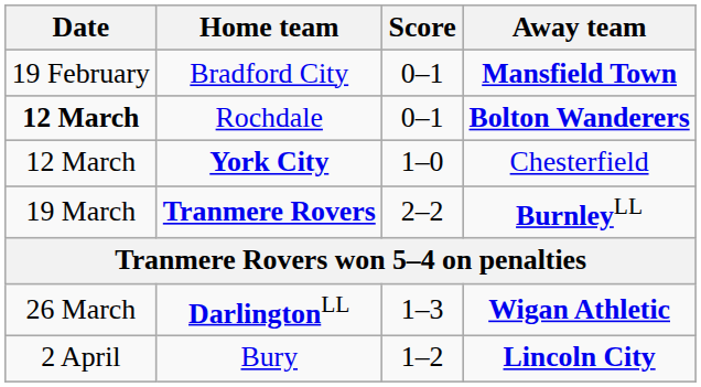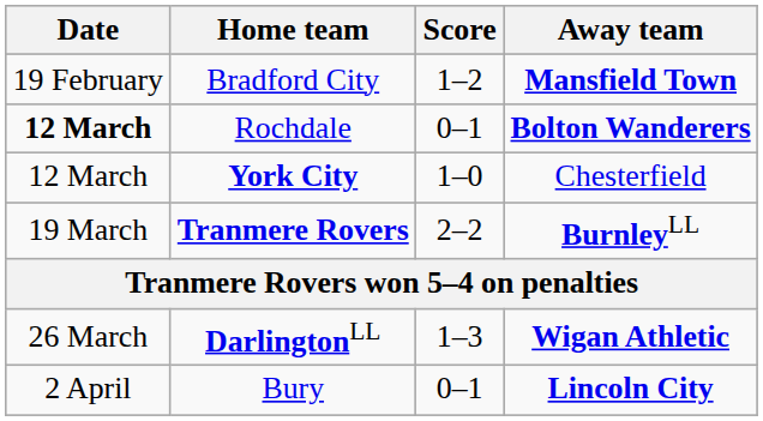 <table class="wikitable" style="text-align: center">
 <tr>
 <th>Date</th>
 <th>Home team</th>
 <th>Score</th>
 <th>Away team</th>
 </tr>
 <tr>
 <td>19 February</td>
 <td><a href='#'>Bradford City</a></td>
-<td>0–1</td>
+<td>1–2</td>
 <td><strong><a href='#'>Mansfield Town</a></strong></td>
 </tr>
 <tr>
 <td><strong>12 March</strong></td>
 <td><a href='#'>Rochdale</a></td>
 <td>0–1</td>
 <td><strong><a href='#'>Bolton Wanderers</a></strong></td>
 </tr>
 <tr>
 <td>12 March</td>
 <td><strong><a href='#'>York City</a></strong></td>
 <td>1–0</td>
 <td><a href='#'>Chesterfield</a></td>
 </tr>
 <tr>
 <td>19 March</td>
 <td><strong><a href='#'>Tranmere Rovers</a></strong></td>
 <td>2–2</td>
 <td><strong><a href='#'>Burnley</a></strong><sup>LL</sup></td>
 </tr>
 <tr>
 <th colspan="5">Tranmere Rovers won 5–4 on penalties</th>
 </tr>
 <tr>
 <td>26 March</td>
 <td><strong><a href='#'>Darlington</a></strong><sup>LL</sup></td>
 <td>1–3</td>
 <td><strong><a href='#'>Wigan Athletic</a></strong></td>
 </tr>
 <tr>
 <td>2 April</td>
 <td><a href='#'>Bury</a></td>
-<td>1–2</td>
+<td>0–1</td>
 <td><strong><a href='#'>Lincoln City</a></strong></td>
 </tr>
 </table>
